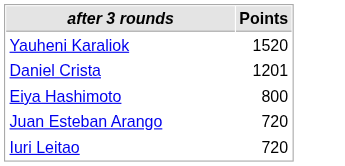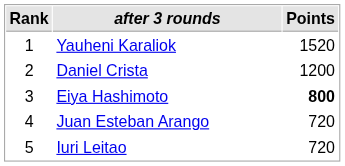 <table cellspacing="1" cellpadding="3" style="border:1px solid #aaa; font-size:90%;">
 <tr style="background:#e4e4e4;">
+<th style="border-bottom:1px solid #aaa; width:10px;">Rank</th>
 <th style="border-bottom:1px solid #aaa; width:200px; white-space:nowrap;"><em>after 3 rounds</em> </th>
 <th style="border-bottom:1px solid #aaa; width:20px;">Points</th>
 </tr>
 <tr>
+<td align=center>1</td>
 <td> <a href='#'>Yauheni Karaliok</a></td>
 <td align=right>1520</td>
 </tr>
 <tr>
+<td align=center>2</td>
 <td> <a href='#'>Daniel Crista</a></td>
-<td align=right>1201</td>
+<td align=right>1200</td>
 </tr>
 <tr>
+<td align=center>3</td>
 <td> <a href='#'>Eiya Hashimoto</a></td>
-<td align=right>800</td>
+<td align=right><strong>800</strong></td>
 </tr>
 <tr>
+<td align=center>4</td>
 <td> <a href='#'>Juan Esteban Arango</a></td>
 <td align=right>720</td>
 </tr>
 <tr>
+<td align=center>5</td>
 <td> <a href='#'>Iuri Leitao</a></td>
 <td align=right>720</td>
 </tr>
 </table>
